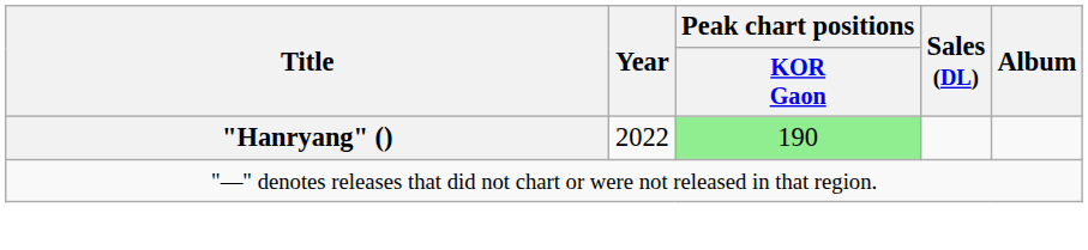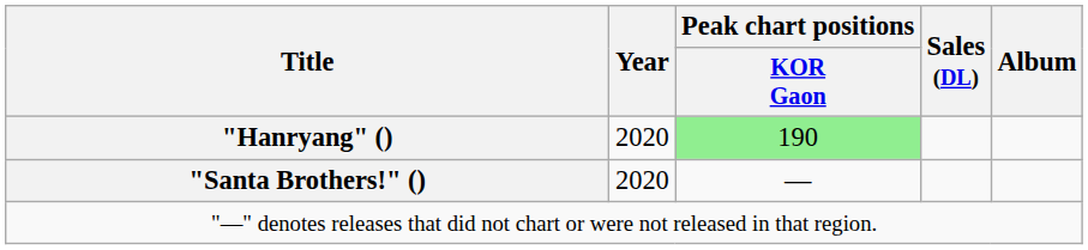 <table class="wikitable plainrowheaders" style="text-align:center;">
 <tr>
 <th rowspan="2" style="width:22em;">Title</th>
 <th rowspan="2">Year</th>
 <th>Peak chart positions</th>
 <th rowspan="2">Sales<br><small>(<a href='#'>DL</a>)</small></th>
 <th rowspan="2">Album</th>
 </tr>
 <tr>
 <th style="width=3em;font-size:90%"><a href='#'>KOR<br>Gaon</a><br></th>
 </tr>
 <tr>
 <th scope="row">"Hanryang" ()<br></th>
-<td>2022</td>
+<td>2020</td>
 <td style="background: lightgreen;">190</td>
+<td></td>
+<td></td>
+</tr>
+<tr>
+<th scope="row">"Santa Brothers!" ()<br></th>
+<td>2020</td>
+<td>—</td>
 <td></td>
 <td></td>
 </tr>
 <tr>
 <td colspan="5"><small>"—" denotes releases that did not chart or were not released in that region.</small></td>
 </tr>
 </table>
